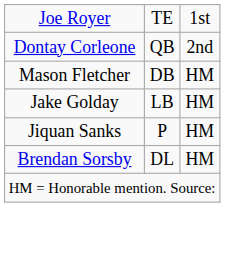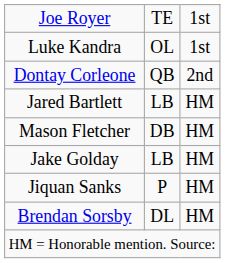 <table class="wikitable sortable sortable" style="text-align: center">
 <tr>
 <td><a href='#'>Joe Royer</a></td>
 <td>TE</td>
 <td>1st</td>
 </tr>
 <tr>
+<td>Luke Kandra</td>
+<td>OL</td>
+<td>1st</td>
+</tr>
+<tr>
 <td><a href='#'>Dontay Corleone</a></td>
 <td>QB</td>
 <td>2nd</td>
+</tr>
+<tr>
+<td>Jared Bartlett</td>
+<td>LB</td>
+<td>HM</td>
 </tr>
 <tr>
 <td>Mason Fletcher</td>
 <td>DB</td>
 <td>HM</td>
 </tr>
 <tr>
 <td>Jake Golday</td>
 <td>LB</td>
 <td>HM</td>
 </tr>
 <tr>
 <td>Jiquan Sanks</td>
 <td>P</td>
 <td>HM</td>
 </tr>
 <tr>
 <td><a href='#'>Brendan Sorsby</a></td>
 <td>DL</td>
 <td>HM</td>
 </tr>
 <tr>
 <td colspan="3"><small>HM = Honorable mention. Source: </small></td>
 </tr>
 </table>
